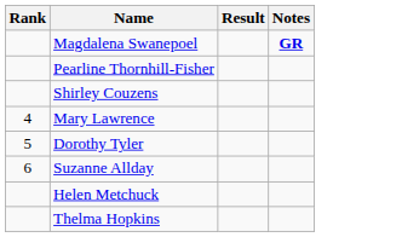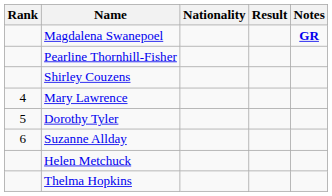 <table class="wikitable sortable" style=" text-align:center">
 <tr>
 <th>Rank</th>
 <th>Name</th>
+<th>Nationality</th>
 <th>Result</th>
 <th>Notes</th>
 </tr>
 <tr>
 <td></td>
 <td align=left><a href='#'>Magdalena Swanepoel</a></td>
+<td align=left></td>
 <td></td>
 <td><strong><a href='#'>GR</a></strong></td>
 </tr>
 <tr>
 <td></td>
 <td align=left><a href='#'>Pearline Thornhill-Fisher</a></td>
+<td align=left></td>
 <td></td>
 <td></td>
 </tr>
 <tr>
 <td></td>
 <td align=left><a href='#'>Shirley Couzens</a></td>
+<td align=left></td>
 <td></td>
 <td></td>
 </tr>
 <tr>
 <td>4</td>
 <td align=left><a href='#'>Mary Lawrence</a></td>
+<td align=left></td>
 <td></td>
 <td></td>
 </tr>
 <tr>
 <td>5</td>
 <td align=left><a href='#'>Dorothy Tyler</a></td>
+<td align=left></td>
 <td></td>
 <td></td>
 </tr>
 <tr>
 <td>6</td>
 <td align=left><a href='#'>Suzanne Allday</a></td>
+<td align=left></td>
 <td></td>
 <td></td>
 </tr>
 <tr Thelma Hopkins (athlete)>
 <td></td>
 <td align=left><a href='#'>Helen Metchuck</a></td>
+<td align=left></td>
 <td></td>
 <td></td>
 </tr>
 <tr>
 <td></td>
 <td align=left><a href='#'>Thelma Hopkins</a></td>
+<td align=left></td>
 <td></td>
 <td></td>
 </tr>
 </table>
